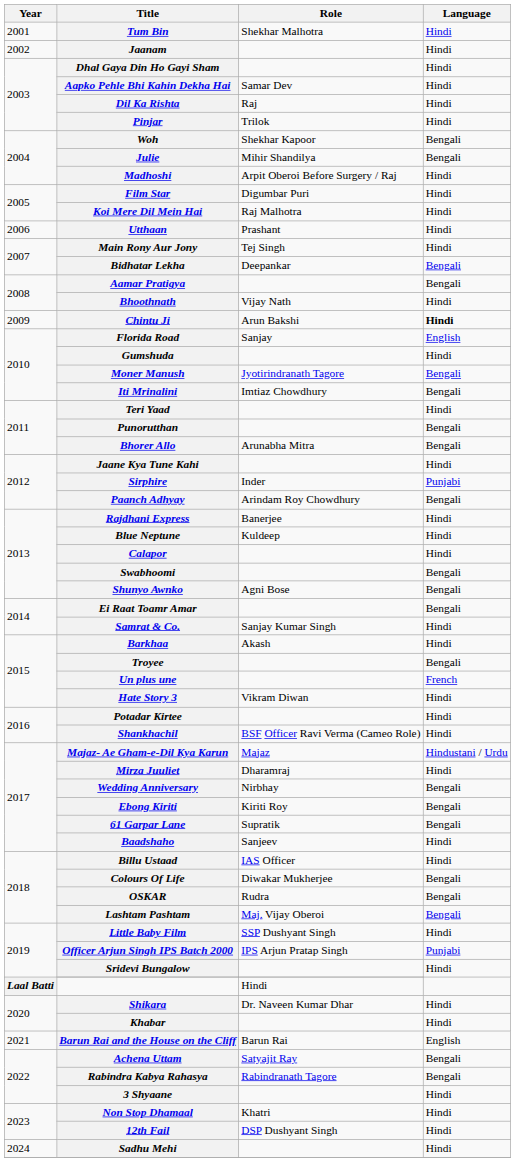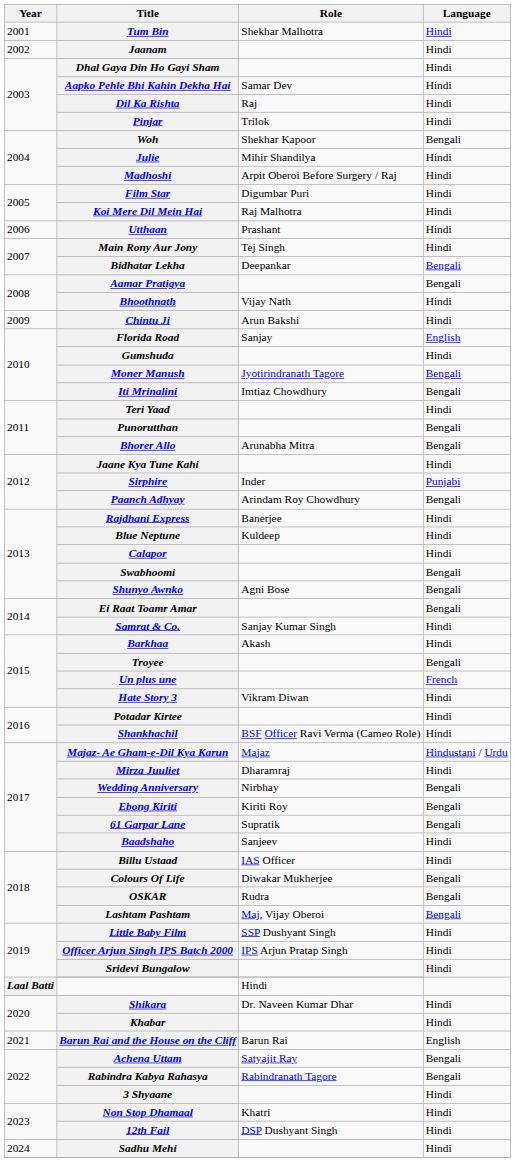 <table class="wikitable plainrowheaders sortable">
 <tr>
 <th scope="col">Year</th>
 <th scope="col">Title</th>
 <th scope="col">Role</th>
 <th scope="col">Language</th>
 </tr>
 <tr>
 <td>2001</td>
 <th scope="row"><em><a href='#'>Tum Bin</a></em></th>
 <td>Shekhar Malhotra</td>
 <td><a href='#'>Hindi</a></td>
 </tr>
 <tr>
 <td>2002</td>
 <th scope="row"><em>Jaanam</em></th>
 <td></td>
 <td>Hindi</td>
 </tr>
 <tr>
 <td rowspan="4">2003</td>
 <th scope="row"><em>Dhal Gaya Din Ho Gayi Sham</em></th>
 <td></td>
 <td>Hindi</td>
 </tr>
 <tr>
 <th scope="row"><em><a href='#'>Aapko Pehle Bhi Kahin Dekha Hai</a></em></th>
 <td>Samar Dev</td>
 <td>Hindi</td>
 </tr>
 <tr>
 <th scope="row"><em><a href='#'>Dil Ka Rishta</a></em></th>
 <td>Raj</td>
 <td>Hindi</td>
 </tr>
 <tr>
 <th scope="row"><em><a href='#'>Pinjar</a></em></th>
 <td>Trilok</td>
 <td>Hindi</td>
 </tr>
 <tr>
 <td rowspan="3">2004</td>
 <th scope="row"><em>Woh</em></th>
 <td>Shekhar Kapoor</td>
 <td>Bengali</td>
 </tr>
 <tr>
 <th scope="row"><em><a href='#'>Julie</a></em></th>
 <td>Mihir Shandilya</td>
-<td>Bengali</td>
+<td>Hindi</td>
 </tr>
 <tr>
 <th scope="row"><em><a href='#'>Madhoshi</a></em></th>
 <td>Arpit Oberoi Before Surgery / Raj</td>
 <td>Hindi</td>
 </tr>
 <tr>
 <td rowspan="2">2005</td>
 <th scope="row"><em><a href='#'>Film Star</a></em></th>
 <td>Digumbar Puri</td>
 <td>Hindi</td>
 </tr>
 <tr>
 <th scope="row"><em><a href='#'>Koi Mere Dil Mein Hai</a></em></th>
 <td>Raj Malhotra</td>
 <td>Hindi</td>
 </tr>
 <tr>
 <td>2006</td>
 <th scope="row"><em><a href='#'>Utthaan</a></em></th>
 <td>Prashant</td>
 <td>Hindi</td>
 </tr>
 <tr>
 <td rowspan="2">2007</td>
 <th scope="row"><em>Main Rony Aur Jony</em></th>
 <td>Tej Singh</td>
 <td>Hindi</td>
 </tr>
 <tr>
 <th scope="row"><em>Bidhatar Lekha</em></th>
 <td>Deepankar</td>
 <td><a href='#'>Bengali</a></td>
 </tr>
 <tr>
 <td rowspan="2">2008</td>
 <th scope="row"><em><a href='#'>Aamar Pratigya</a></em></th>
 <td></td>
 <td>Bengali</td>
 </tr>
 <tr>
 <th scope="row"><em><a href='#'>Bhoothnath</a></em></th>
 <td>Vijay Nath</td>
 <td>Hindi</td>
 </tr>
 <tr>
 <td>2009</td>
 <th scope="row"><em><a href='#'>Chintu Ji</a></em></th>
 <td>Arun Bakshi</td>
-<td><strong>Hindi</strong></td>
+<td>Hindi</td>
 </tr>
 <tr>
 <td rowspan="4">2010</td>
 <th scope="row"><em>Florida Road</em></th>
 <td>Sanjay</td>
 <td><a href='#'>English</a></td>
 </tr>
 <tr>
 <th scope="row"><em>Gumshuda</em></th>
 <td></td>
 <td>Hindi</td>
 </tr>
 <tr>
 <th scope="row"><em><a href='#'>Moner Manush</a></em></th>
 <td><a href='#'>Jyotirindranath Tagore</a></td>
 <td><a href='#'>Bengali</a></td>
 </tr>
 <tr>
 <th scope="row"><em><a href='#'>Iti Mrinalini</a></em></th>
 <td>Imtiaz Chowdhury</td>
 <td>Bengali</td>
 </tr>
 <tr>
 <td rowspan="3">2011</td>
 <th scope="row"><em>Teri Yaad</em></th>
 <td></td>
 <td>Hindi</td>
 </tr>
 <tr>
 <th scope="row"><em>Punorutthan</em></th>
 <td></td>
 <td>Bengali</td>
 </tr>
 <tr>
 <th scope="row"><em><a href='#'>Bhorer Allo</a></em></th>
 <td>Arunabha Mitra</td>
 <td>Bengali</td>
 </tr>
 <tr>
 <td rowspan="3">2012</td>
 <th scope="row"><em>Jaane Kya Tune Kahi</em></th>
 <td></td>
 <td>Hindi</td>
 </tr>
 <tr>
 <th scope="row"><em><a href='#'>Sirphire</a></em></th>
 <td>Inder</td>
 <td><a href='#'>Punjabi</a></td>
 </tr>
 <tr>
 <th scope="row"><em><a href='#'>Paanch Adhyay</a></em></th>
 <td>Arindam Roy Chowdhury</td>
 <td>Bengali</td>
 </tr>
 <tr>
 <td rowspan="5">2013</td>
 <th scope="row"><em><a href='#'>Rajdhani Express</a></em></th>
 <td>Banerjee</td>
 <td>Hindi</td>
 </tr>
 <tr>
 <th scope="row"><em>Blue Neptune</em></th>
 <td>Kuldeep</td>
 <td>Hindi</td>
 </tr>
 <tr>
 <th scope="row"><em><a href='#'>Calapor</a></em></th>
 <td></td>
 <td>Hindi</td>
 </tr>
 <tr>
 <th scope="row"><em>Swabhoomi</em></th>
 <td></td>
 <td>Bengali</td>
 </tr>
 <tr>
 <th scope="row"><em><a href='#'>Shunyo Awnko</a></em></th>
 <td>Agni Bose</td>
 <td>Bengali</td>
 </tr>
 <tr>
 <td rowspan="2">2014</td>
 <th scope="row"><em>Ei Raat Toamr Amar</em></th>
 <td></td>
 <td>Bengali</td>
 </tr>
 <tr>
 <th scope="row"><em><a href='#'>Samrat & Co.</a></em></th>
 <td>Sanjay Kumar Singh</td>
 <td>Hindi</td>
 </tr>
 <tr>
 <td rowspan="4">2015</td>
 <th scope="row"><em><a href='#'>Barkhaa</a></em></th>
 <td>Akash</td>
 <td>Hindi</td>
 </tr>
 <tr>
 <th scope="row"><em>Troyee</em></th>
 <td></td>
 <td>Bengali</td>
 </tr>
 <tr>
 <th scope="row"><em><a href='#'>Un plus une</a></em></th>
 <td></td>
 <td><a href='#'>French</a></td>
 </tr>
 <tr>
 <th scope="row"><em><a href='#'>Hate Story 3</a></em></th>
 <td>Vikram Diwan</td>
 <td>Hindi</td>
 </tr>
 <tr>
 <td rowspan="2">2016</td>
 <th scope="row"><em>Potadar Kirtee</em></th>
 <td></td>
 <td>Hindi</td>
 </tr>
 <tr>
 <th scope="row"><em><a href='#'>Shankhachil</a></em></th>
 <td><a href='#'>BSF</a> <a href='#'>Officer</a> Ravi Verma (Cameo Role)</td>
 <td>Hindi</td>
 </tr>
 <tr>
 <td rowspan="6">2017</td>
 <th scope="row"><em><a href='#'>Majaz- Ae Gham-e-Dil Kya Karun</a></em></th>
 <td><a href='#'>Majaz</a></td>
 <td><a href='#'>Hindustani</a> / <a href='#'>Urdu</a></td>
 </tr>
 <tr>
 <th scope="row"><em><a href='#'>Mirza Juuliet</a></em></th>
 <td>Dharamraj</td>
 <td>Hindi</td>
 </tr>
 <tr>
 <th scope="row"><em><a href='#'>Wedding Anniversary</a></em></th>
 <td>Nirbhay</td>
 <td>Bengali</td>
 </tr>
 <tr>
 <th scope="row"><em><a href='#'>Ebong Kiriti</a></em></th>
 <td>Kiriti Roy</td>
 <td>Bengali</td>
 </tr>
 <tr>
 <th scope="row"><em><a href='#'>61 Garpar Lane</a></em></th>
 <td>Supratik</td>
 <td>Bengali</td>
 </tr>
 <tr>
 <th scope="row"><em><a href='#'>Baadshaho</a></em></th>
 <td>Sanjeev</td>
 <td>Hindi</td>
 </tr>
 <tr>
 <td rowspan="4">2018</td>
 <th scope="row"><em>Billu Ustaad</em></th>
 <td><a href='#'>IAS</a> Officer</td>
 <td>Hindi</td>
 </tr>
 <tr>
 <th scope="row"><em>Colours Of Life</em></th>
 <td>Diwakar Mukherjee</td>
 <td>Bengali</td>
 </tr>
 <tr>
 <th scope="row"><em>OSKAR</em></th>
 <td>Rudra</td>
 <td>Bengali</td>
 </tr>
 <tr>
 <th scope="row"><em>Lashtam Pashtam </em></th>
 <td><a href='#'>Maj.</a> Vijay Oberoi</td>
 <td><a href='#'>Bengali</a></td>
 </tr>
 <tr>
 <td rowspan="4">2019</td>
 <th scope="row"><em><a href='#'>Little Baby Film</a></em></th>
 <td><a href='#'>SSP</a> Dushyant Singh</td>
 <td>Hindi</td>
 </tr>
 <tr>
 <th scope="row"><em><a href='#'>Officer Arjun Singh IPS Batch 2000</a></em></th>
 <td><a href='#'>IPS</a> Arjun Pratap Singh</td>
-<td><a href='#'>Punjabi</a></td>
+<td>Hindi</td>
 </tr>
 <tr>
 <th scope="row"><em>Sridevi Bungalow</em></th>
 <td></td>
 <td>Hindi</td>
 </tr>
 <tr>
 </tr>
 <tr>
 <th scope="row"><em>Laal Batti</em></th>
 <td></td>
 <td>Hindi</td>
 </tr>
 <tr>
 <td rowspan="2">2020</td>
 <th scope="row"><em><a href='#'>Shikara</a></em></th>
 <td>Dr. Naveen Kumar Dhar</td>
 <td>Hindi</td>
 </tr>
 <tr>
 <th scope="row"><em>Khabar</em></th>
 <td></td>
 <td>Hindi</td>
 </tr>
 <tr>
 <td>2021</td>
 <th scope="row"><em><a href='#'>Barun Rai and the House on the Cliff</a></em></th>
 <td>Barun Rai</td>
 <td>English</td>
 </tr>
 <tr>
 <td rowspan="3">2022</td>
 <th scope="row"><em><a href='#'>Achena Uttam</a></em></th>
 <td><a href='#'>Satyajit Ray</a></td>
 <td>Bengali</td>
 </tr>
 <tr>
 <th scope="row"><em>Rabindra Kabya Rahasya</em></th>
 <td><a href='#'>Rabindranath Tagore</a></td>
 <td>Bengali</td>
 </tr>
 <tr>
 <th scope="row"><em>3 Shyaane</em></th>
 <td></td>
 <td>Hindi</td>
 </tr>
 <tr>
 <td rowspan="2">2023</td>
 <th scope="row"><em><a href='#'>Non Stop Dhamaal</a></em></th>
 <td>Khatri</td>
 <td>Hindi</td>
 </tr>
 <tr>
 <th scope="row"><em><a href='#'>12th Fail</a></em></th>
 <td><a href='#'>DSP</a> Dushyant Singh</td>
 <td>Hindi</td>
 </tr>
 <tr>
 <td>2024</td>
 <th scope="row"><em>Sadhu Mehi</em></th>
 <td></td>
 <td>Hindi</td>
 </tr>
 <tr>
 </tr>
 </table>
